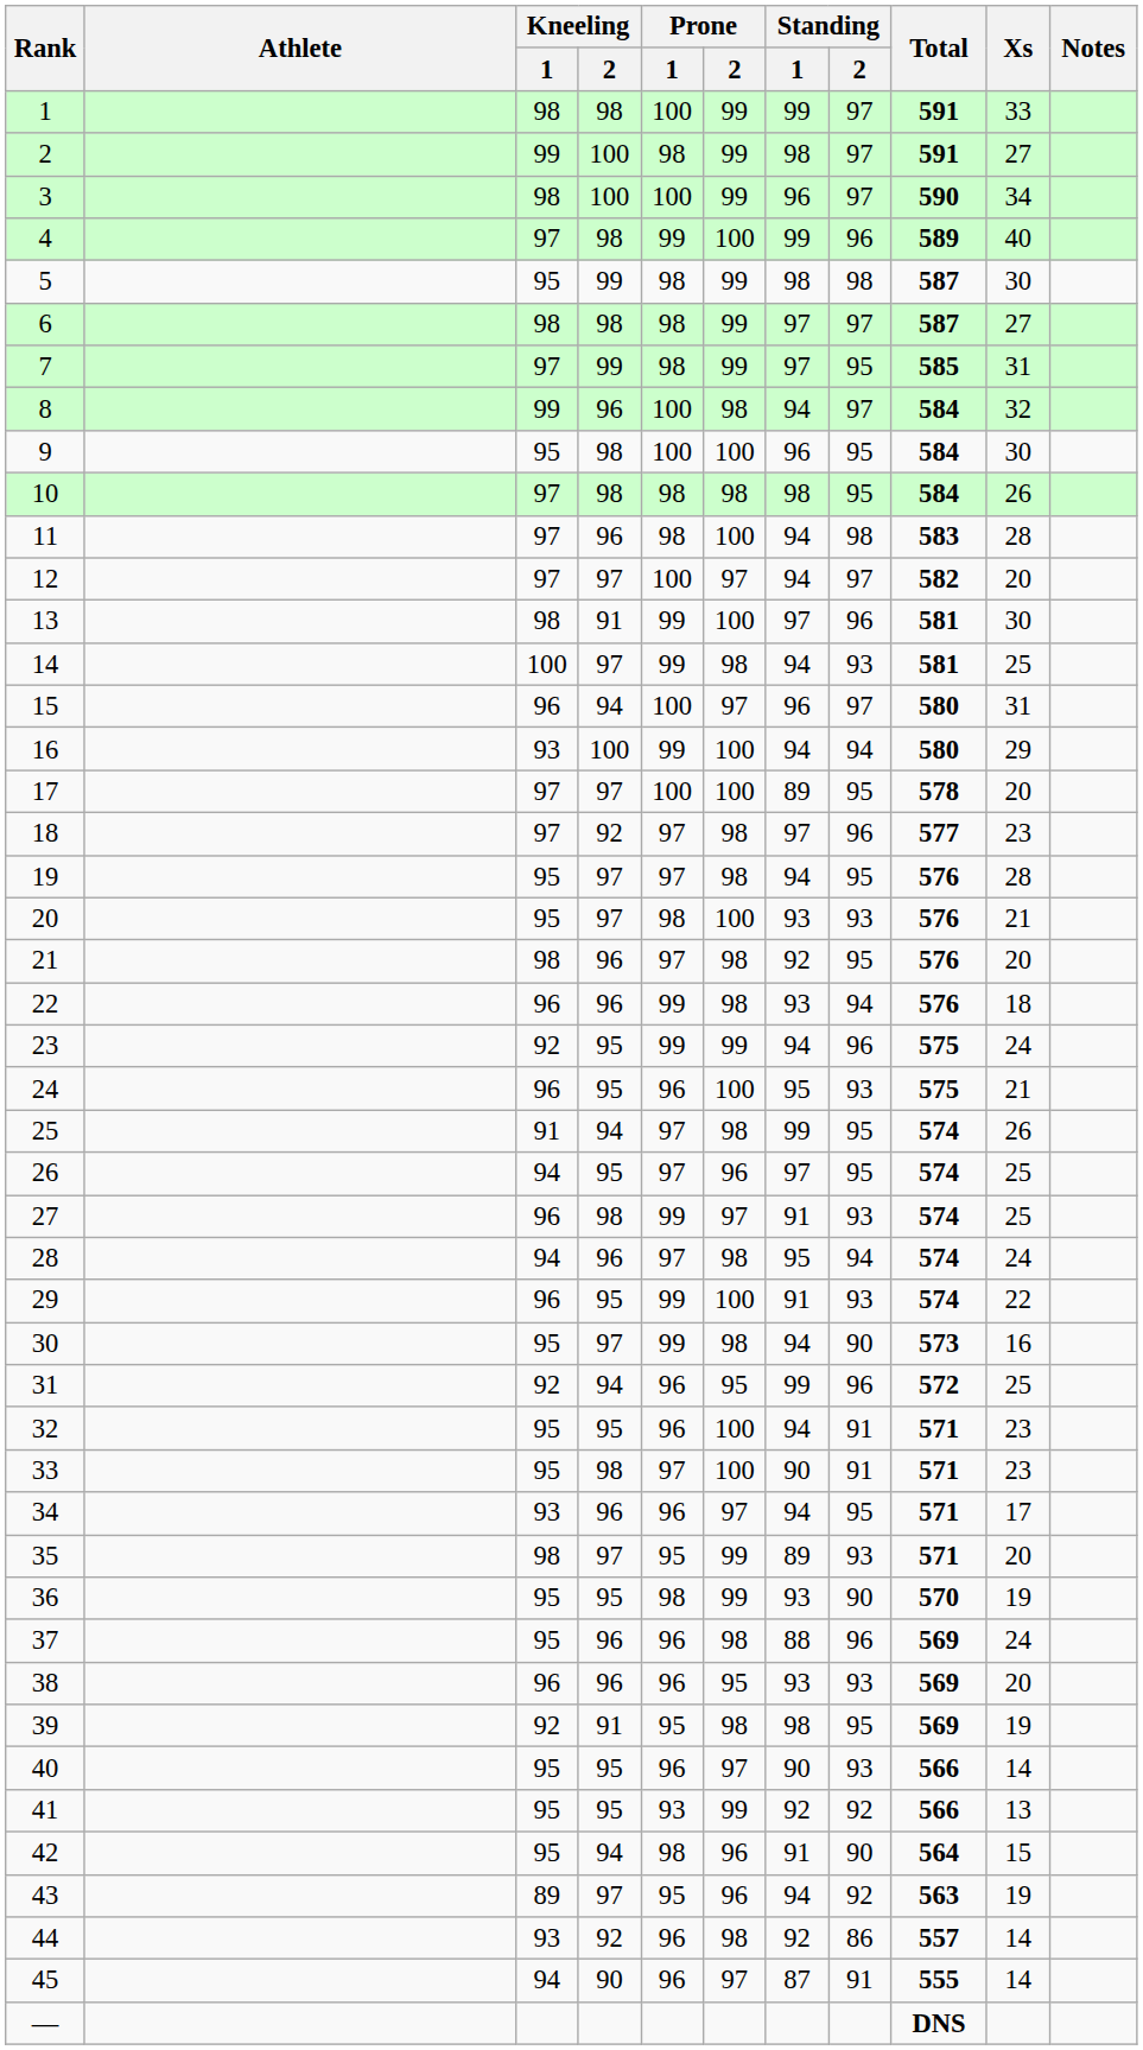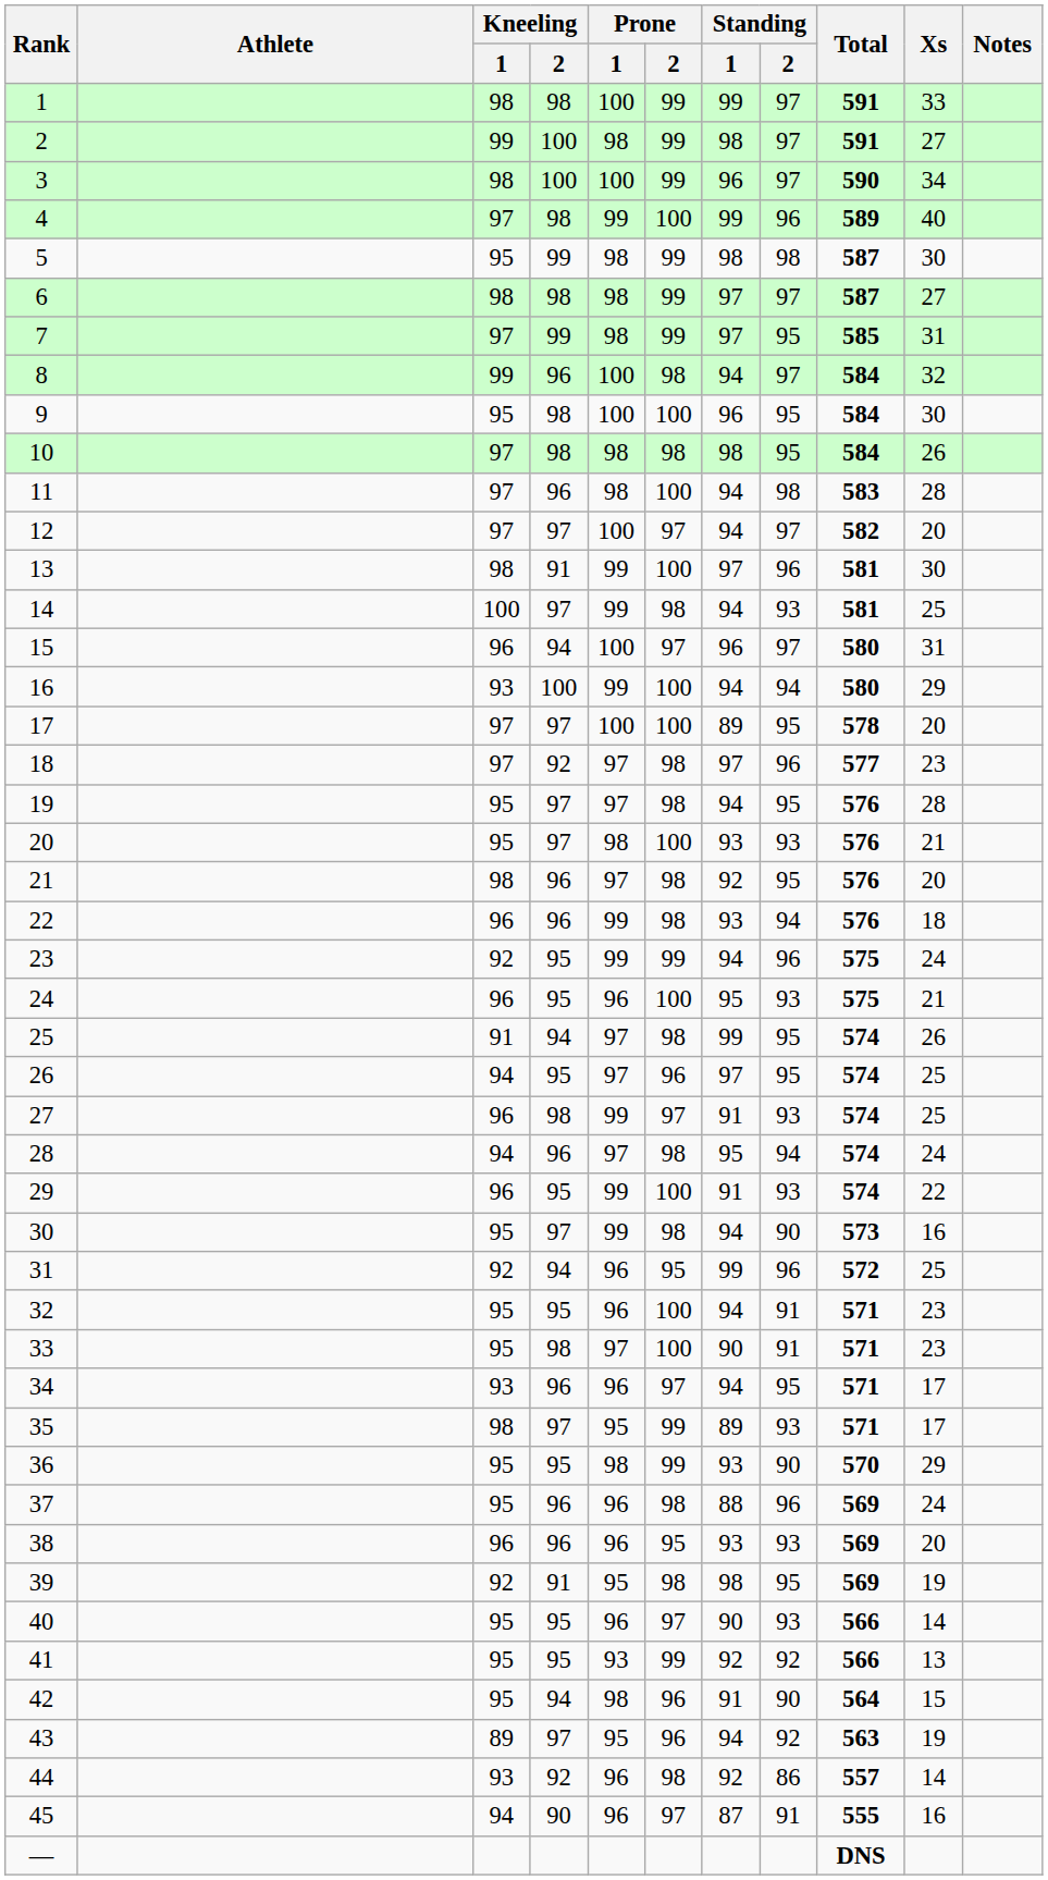 <table class="wikitable" style="text-align:center">
 <tr>
 <th rowspan=2 width=40>Rank</th>
 <th rowspan=2 width=250>Athlete</th>
 <th colspan=2>Kneeling</th>
 <th colspan=2>Prone</th>
 <th colspan=2>Standing</th>
 <th rowspan=2 width=50>Total</th>
 <th rowspan=2 width=30>Xs</th>
 <th rowspan=2 width=45>Notes</th>
 </tr>
 <tr>
 <th width=30>1</th>
 <th width=30>2</th>
 <th width=30>1</th>
 <th width=30>2</th>
 <th width=30>1</th>
 <th width=30>2</th>
 </tr>
 <tr bgcolor=ccffcc>
 <td>1</td>
 <td align=left></td>
 <td>98</td>
 <td>98</td>
 <td>100</td>
 <td>99</td>
 <td>99</td>
 <td>97</td>
 <td><strong>591</strong></td>
 <td>33</td>
 <td></td>
 </tr>
 <tr bgcolor=ccffcc>
 <td>2</td>
 <td align=left></td>
 <td>99</td>
 <td>100</td>
 <td>98</td>
 <td>99</td>
 <td>98</td>
 <td>97</td>
 <td><strong>591</strong></td>
 <td>27</td>
 <td></td>
 </tr>
 <tr bgcolor=ccffcc>
 <td>3</td>
 <td align=left></td>
 <td>98</td>
 <td>100</td>
 <td>100</td>
 <td>99</td>
 <td>96</td>
 <td>97</td>
 <td><strong>590</strong></td>
 <td>34</td>
 <td></td>
 </tr>
 <tr bgcolor=ccffcc>
 <td>4</td>
 <td align=left></td>
 <td>97</td>
 <td>98</td>
 <td>99</td>
 <td>100</td>
 <td>99</td>
 <td>96</td>
 <td><strong>589</strong></td>
 <td>40</td>
 <td></td>
 </tr>
 <tr>
 <td>5</td>
 <td align=left></td>
 <td>95</td>
 <td>99</td>
 <td>98</td>
 <td>99</td>
 <td>98</td>
 <td>98</td>
 <td><strong>587</strong></td>
 <td>30</td>
 <td></td>
 </tr>
 <tr bgcolor=ccffcc>
 <td>6</td>
 <td align=left></td>
 <td>98</td>
 <td>98</td>
 <td>98</td>
 <td>99</td>
 <td>97</td>
 <td>97</td>
 <td><strong>587</strong></td>
 <td>27</td>
 <td></td>
 </tr>
 <tr bgcolor=ccffcc>
 <td>7</td>
 <td align=left></td>
 <td>97</td>
 <td>99</td>
 <td>98</td>
 <td>99</td>
 <td>97</td>
 <td>95</td>
 <td><strong>585</strong></td>
 <td>31</td>
 <td></td>
 </tr>
 <tr bgcolor=ccffcc>
 <td>8</td>
 <td align=left></td>
 <td>99</td>
 <td>96</td>
 <td>100</td>
 <td>98</td>
 <td>94</td>
 <td>97</td>
 <td><strong>584</strong></td>
 <td>32</td>
 <td></td>
 </tr>
 <tr>
 <td>9</td>
 <td align=left></td>
 <td>95</td>
 <td>98</td>
 <td>100</td>
 <td>100</td>
 <td>96</td>
 <td>95</td>
 <td><strong>584</strong></td>
 <td>30</td>
 <td></td>
 </tr>
 <tr bgcolor=ccffcc>
 <td>10</td>
 <td align=left></td>
 <td>97</td>
 <td>98</td>
 <td>98</td>
 <td>98</td>
 <td>98</td>
 <td>95</td>
 <td><strong>584</strong></td>
 <td>26</td>
 <td></td>
 </tr>
 <tr>
 <td>11</td>
 <td align=left></td>
 <td>97</td>
 <td>96</td>
 <td>98</td>
 <td>100</td>
 <td>94</td>
 <td>98</td>
 <td><strong>583</strong></td>
 <td>28</td>
 <td></td>
 </tr>
 <tr>
 <td>12</td>
 <td align=left></td>
 <td>97</td>
 <td>97</td>
 <td>100</td>
 <td>97</td>
 <td>94</td>
 <td>97</td>
 <td><strong>582</strong></td>
 <td>20</td>
 <td></td>
 </tr>
 <tr>
 <td>13</td>
 <td align=left></td>
 <td>98</td>
 <td>91</td>
 <td>99</td>
 <td>100</td>
 <td>97</td>
 <td>96</td>
 <td><strong>581</strong></td>
 <td>30</td>
 <td></td>
 </tr>
 <tr>
 <td>14</td>
 <td align=left></td>
 <td>100</td>
 <td>97</td>
 <td>99</td>
 <td>98</td>
 <td>94</td>
 <td>93</td>
 <td><strong>581</strong></td>
 <td>25</td>
 <td></td>
 </tr>
 <tr>
 <td>15</td>
 <td align=left></td>
 <td>96</td>
 <td>94</td>
 <td>100</td>
 <td>97</td>
 <td>96</td>
 <td>97</td>
 <td><strong>580</strong></td>
 <td>31</td>
 <td></td>
 </tr>
 <tr>
 <td>16</td>
 <td align=left></td>
 <td>93</td>
 <td>100</td>
 <td>99</td>
 <td>100</td>
 <td>94</td>
 <td>94</td>
 <td><strong>580</strong></td>
 <td>29</td>
 <td></td>
 </tr>
 <tr>
 <td>17</td>
 <td align=left></td>
 <td>97</td>
 <td>97</td>
 <td>100</td>
 <td>100</td>
 <td>89</td>
 <td>95</td>
 <td><strong>578</strong></td>
 <td>20</td>
 <td></td>
 </tr>
 <tr>
 <td>18</td>
 <td align=left></td>
 <td>97</td>
 <td>92</td>
 <td>97</td>
 <td>98</td>
 <td>97</td>
 <td>96</td>
 <td><strong>577</strong></td>
 <td>23</td>
 <td></td>
 </tr>
 <tr>
 <td>19</td>
 <td align=left></td>
 <td>95</td>
 <td>97</td>
 <td>97</td>
 <td>98</td>
 <td>94</td>
 <td>95</td>
 <td><strong>576</strong></td>
 <td>28</td>
 <td></td>
 </tr>
 <tr>
 <td>20</td>
 <td align=left></td>
 <td>95</td>
 <td>97</td>
 <td>98</td>
 <td>100</td>
 <td>93</td>
 <td>93</td>
 <td><strong>576</strong></td>
 <td>21</td>
 <td></td>
 </tr>
 <tr>
 <td>21</td>
 <td align=left></td>
 <td>98</td>
 <td>96</td>
 <td>97</td>
 <td>98</td>
 <td>92</td>
 <td>95</td>
 <td><strong>576</strong></td>
 <td>20</td>
 <td></td>
 </tr>
 <tr>
 <td>22</td>
 <td align=left></td>
 <td>96</td>
 <td>96</td>
 <td>99</td>
 <td>98</td>
 <td>93</td>
 <td>94</td>
 <td><strong>576</strong></td>
 <td>18</td>
 <td></td>
 </tr>
 <tr>
 <td>23</td>
 <td align=left></td>
 <td>92</td>
 <td>95</td>
 <td>99</td>
 <td>99</td>
 <td>94</td>
 <td>96</td>
 <td><strong>575</strong></td>
 <td>24</td>
 <td></td>
 </tr>
 <tr>
 <td>24</td>
 <td align=left></td>
 <td>96</td>
 <td>95</td>
 <td>96</td>
 <td>100</td>
 <td>95</td>
 <td>93</td>
 <td><strong>575</strong></td>
 <td>21</td>
 <td></td>
 </tr>
 <tr>
 <td>25</td>
 <td align=left></td>
 <td>91</td>
 <td>94</td>
 <td>97</td>
 <td>98</td>
 <td>99</td>
 <td>95</td>
 <td><strong>574</strong></td>
 <td>26</td>
 <td></td>
 </tr>
 <tr>
 <td>26</td>
 <td align=left></td>
 <td>94</td>
 <td>95</td>
 <td>97</td>
 <td>96</td>
 <td>97</td>
 <td>95</td>
 <td><strong>574</strong></td>
 <td>25</td>
 <td></td>
 </tr>
 <tr>
 <td>27</td>
 <td align=left></td>
 <td>96</td>
 <td>98</td>
 <td>99</td>
 <td>97</td>
 <td>91</td>
 <td>93</td>
 <td><strong>574</strong></td>
 <td>25</td>
 <td></td>
 </tr>
 <tr>
 <td>28</td>
 <td align=left></td>
 <td>94</td>
 <td>96</td>
 <td>97</td>
 <td>98</td>
 <td>95</td>
 <td>94</td>
 <td><strong>574</strong></td>
 <td>24</td>
 <td></td>
 </tr>
 <tr>
 <td>29</td>
 <td align=left></td>
 <td>96</td>
 <td>95</td>
 <td>99</td>
 <td>100</td>
 <td>91</td>
 <td>93</td>
 <td><strong>574</strong></td>
 <td>22</td>
 <td></td>
 </tr>
 <tr>
 <td>30</td>
 <td align=left></td>
 <td>95</td>
 <td>97</td>
 <td>99</td>
 <td>98</td>
 <td>94</td>
 <td>90</td>
 <td><strong>573</strong></td>
 <td>16</td>
 <td></td>
 </tr>
 <tr>
 <td>31</td>
 <td align=left></td>
 <td>92</td>
 <td>94</td>
 <td>96</td>
 <td>95</td>
 <td>99</td>
 <td>96</td>
 <td><strong>572</strong></td>
 <td>25</td>
 <td></td>
 </tr>
 <tr>
 <td>32</td>
 <td align=left></td>
 <td>95</td>
 <td>95</td>
 <td>96</td>
 <td>100</td>
 <td>94</td>
 <td>91</td>
 <td><strong>571</strong></td>
 <td>23</td>
 <td></td>
 </tr>
 <tr>
 <td>33</td>
 <td align=left></td>
 <td>95</td>
 <td>98</td>
 <td>97</td>
 <td>100</td>
 <td>90</td>
 <td>91</td>
 <td><strong>571</strong></td>
 <td>23</td>
 <td></td>
 </tr>
 <tr>
 <td>34</td>
 <td align=left></td>
 <td>93</td>
 <td>96</td>
 <td>96</td>
 <td>97</td>
 <td>94</td>
 <td>95</td>
 <td><strong>571</strong></td>
 <td>17</td>
 <td></td>
 </tr>
 <tr>
 <td>35</td>
 <td align=left></td>
 <td>98</td>
 <td>97</td>
 <td>95</td>
 <td>99</td>
 <td>89</td>
 <td>93</td>
 <td><strong>571</strong></td>
-<td>20</td>
+<td>17</td>
 <td></td>
 </tr>
 <tr>
 <td>36</td>
 <td align=left></td>
 <td>95</td>
 <td>95</td>
 <td>98</td>
 <td>99</td>
 <td>93</td>
 <td>90</td>
 <td><strong>570</strong></td>
-<td>19</td>
+<td>29</td>
 <td></td>
 </tr>
 <tr>
 <td>37</td>
 <td align=left></td>
 <td>95</td>
 <td>96</td>
 <td>96</td>
 <td>98</td>
 <td>88</td>
 <td>96</td>
 <td><strong>569</strong></td>
 <td>24</td>
 <td></td>
 </tr>
 <tr>
 <td>38</td>
 <td align=left></td>
 <td>96</td>
 <td>96</td>
 <td>96</td>
 <td>95</td>
 <td>93</td>
 <td>93</td>
 <td><strong>569</strong></td>
 <td>20</td>
 <td></td>
 </tr>
 <tr>
 <td>39</td>
 <td align=left></td>
 <td>92</td>
 <td>91</td>
 <td>95</td>
 <td>98</td>
 <td>98</td>
 <td>95</td>
 <td><strong>569</strong></td>
 <td>19</td>
 <td></td>
 </tr>
 <tr>
 <td>40</td>
 <td align=left></td>
 <td>95</td>
 <td>95</td>
 <td>96</td>
 <td>97</td>
 <td>90</td>
 <td>93</td>
 <td><strong>566</strong></td>
 <td>14</td>
 <td></td>
 </tr>
 <tr>
 <td>41</td>
 <td align=left></td>
 <td>95</td>
 <td>95</td>
 <td>93</td>
 <td>99</td>
 <td>92</td>
 <td>92</td>
 <td><strong>566</strong></td>
 <td>13</td>
 <td></td>
 </tr>
 <tr>
 <td>42</td>
 <td align=left></td>
 <td>95</td>
 <td>94</td>
 <td>98</td>
 <td>96</td>
 <td>91</td>
 <td>90</td>
 <td><strong>564</strong></td>
 <td>15</td>
 <td></td>
 </tr>
 <tr>
 <td>43</td>
 <td align=left></td>
 <td>89</td>
 <td>97</td>
 <td>95</td>
 <td>96</td>
 <td>94</td>
 <td>92</td>
 <td><strong>563</strong></td>
 <td>19</td>
 <td></td>
 </tr>
 <tr>
 <td>44</td>
 <td align=left></td>
 <td>93</td>
 <td>92</td>
 <td>96</td>
 <td>98</td>
 <td>92</td>
 <td>86</td>
 <td><strong>557</strong></td>
 <td>14</td>
 <td></td>
 </tr>
 <tr>
 <td>45</td>
 <td align=left></td>
 <td>94</td>
 <td>90</td>
 <td>96</td>
 <td>97</td>
 <td>87</td>
 <td>91</td>
 <td><strong>555</strong></td>
-<td>14</td>
+<td>16</td>
 <td></td>
 </tr>
 <tr>
 <td>—</td>
 <td align=left></td>
 <td></td>
 <td></td>
 <td></td>
 <td></td>
 <td></td>
 <td></td>
 <td><strong>DNS</strong></td>
 <td></td>
 <td></td>
 </tr>
 </table>
